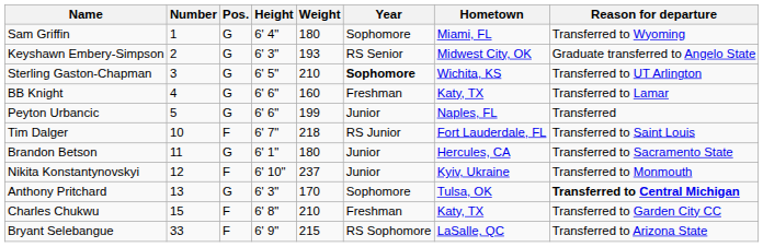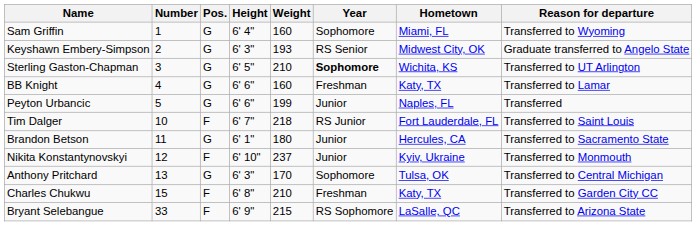 <table class="wikitable sortable" border="1">
 <tr>
 <th>Name</th>
 <th>Number</th>
 <th>Pos.</th>
 <th>Height</th>
 <th>Weight</th>
 <th>Year</th>
 <th>Hometown</th>
 <th class="unsortable">Reason for departure</th>
 </tr>
 <tr>
 <td>Sam Griffin</td>
 <td>1</td>
 <td>G</td>
 <td>6' 4"</td>
-<td>180</td>
+<td>160</td>
 <td>Sophomore</td>
 <td><a href='#'>Miami, FL</a></td>
 <td>Transferred to <a href='#'>Wyoming</a></td>
 </tr>
 <tr>
 <td>Keyshawn Embery-Simpson</td>
 <td>2</td>
 <td>G</td>
 <td>6' 3"</td>
 <td>193</td>
 <td>RS Senior</td>
 <td><a href='#'>Midwest City, OK</a></td>
 <td>Graduate transferred to <a href='#'>Angelo State</a></td>
 </tr>
 <tr>
 <td>Sterling Gaston-Chapman</td>
 <td>3</td>
 <td>G</td>
 <td>6' 5"</td>
 <td>210</td>
 <td><strong>Sophomore</strong></td>
 <td><a href='#'>Wichita, KS</a></td>
 <td>Transferred to <a href='#'>UT Arlington</a></td>
 </tr>
 <tr>
 <td>BB Knight</td>
 <td>4</td>
 <td>G</td>
 <td>6' 6"</td>
 <td>160</td>
 <td>Freshman</td>
 <td><a href='#'>Katy, TX</a></td>
 <td>Transferred to <a href='#'>Lamar</a></td>
 </tr>
 <tr>
 <td>Peyton Urbancic</td>
 <td>5</td>
 <td>G</td>
 <td>6' 6"</td>
 <td>199</td>
 <td>Junior</td>
 <td><a href='#'>Naples, FL</a></td>
 <td>Transferred</td>
 </tr>
 <tr>
 <td>Tim Dalger</td>
 <td>10</td>
 <td>F</td>
 <td>6' 7"</td>
 <td>218</td>
 <td>RS Junior</td>
 <td><a href='#'>Fort Lauderdale, FL</a></td>
 <td>Transferred to <a href='#'>Saint Louis</a></td>
 </tr>
 <tr>
 <td>Brandon Betson</td>
 <td>11</td>
 <td>G</td>
 <td>6' 1"</td>
 <td>180</td>
 <td>Junior</td>
 <td><a href='#'>Hercules, CA</a></td>
 <td>Transferred to <a href='#'>Sacramento State</a></td>
 </tr>
 <tr>
 <td>Nikita Konstantynovskyi</td>
 <td>12</td>
 <td>F</td>
 <td>6' 10"</td>
 <td>237</td>
 <td>Junior</td>
 <td><a href='#'>Kyiv, Ukraine</a></td>
 <td>Transferred to <a href='#'>Monmouth</a></td>
 </tr>
 <tr>
 <td>Anthony Pritchard</td>
 <td>13</td>
 <td>G</td>
 <td>6' 3"</td>
 <td>170</td>
 <td>Sophomore</td>
 <td><a href='#'>Tulsa, OK</a></td>
-<td><strong>Transferred to <a href='#'>Central Michigan</a></strong></td>
+<td>Transferred to <a href='#'>Central Michigan</a></td>
 </tr>
 <tr>
 <td>Charles Chukwu</td>
 <td>15</td>
 <td>F</td>
 <td>6' 8"</td>
 <td>210</td>
 <td>Freshman</td>
 <td><a href='#'>Katy, TX</a></td>
 <td>Transferred to <a href='#'>Garden City CC</a></td>
 </tr>
 <tr>
 <td>Bryant Selebangue</td>
 <td>33</td>
 <td>F</td>
 <td>6' 9"</td>
 <td>215</td>
 <td>RS Sophomore</td>
 <td><a href='#'>LaSalle, QC</a></td>
 <td>Transferred to <a href='#'>Arizona State</a></td>
 </tr>
 </table>
